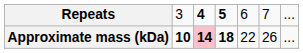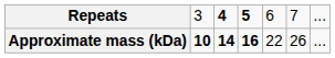 <table class="wikitable">
 <tr>
 <th>Repeats</th>
 <td>3</td>
 <td><strong>4</strong></td>
 <td><strong>5</strong></td>
 <td>6</td>
 <td>7</td>
 <td>...</td>
 </tr>
 <tr>
 <th>Approximate mass (kDa)</th>
 <td><strong>10</strong></td>
-<td style="background: pink;"><strong>14</strong></td>
-<td><strong>18</strong></td>
+<td><strong>14</strong></td>
+<td><strong>16</strong></td>
 <td>22</td>
 <td>26</td>
 <td>...</td>
 </tr>
 </table>
